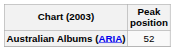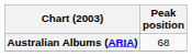 <table class="wikitable sortable plainrowheaders" style="text-align:center">
 <tr>
 <th scope="col">Chart (2003)</th>
 <th scope="col">Peak<br>position</th>
 </tr>
 <tr>
 <th scope="row">Australian Albums (<a href='#'>ARIA</a>)</th>
-<td>52</td>
+<td>68</td>
 </tr>
 <tr>
 </tr>
 <tr>
 </tr>
 <tr>
 </tr>
 <tr>
 </tr>
 <tr>
 </tr>
 <tr>
 </tr>
 <tr>
 </tr>
 <tr>
 </tr>
 <tr>
 </tr>
 <tr>
 </tr>
 <tr>
 </tr>
 <tr>
 </tr>
 <tr>
 </tr>
 <tr>
 </tr>
 </table>
